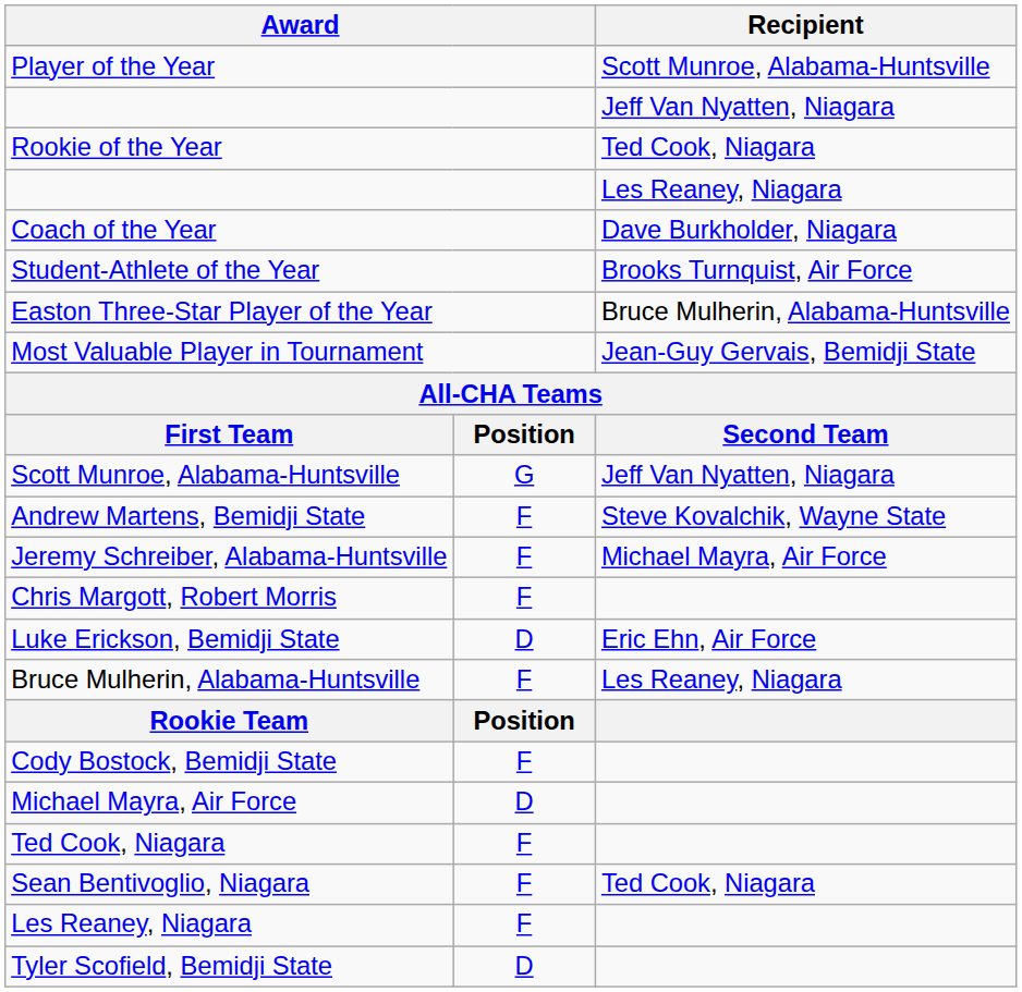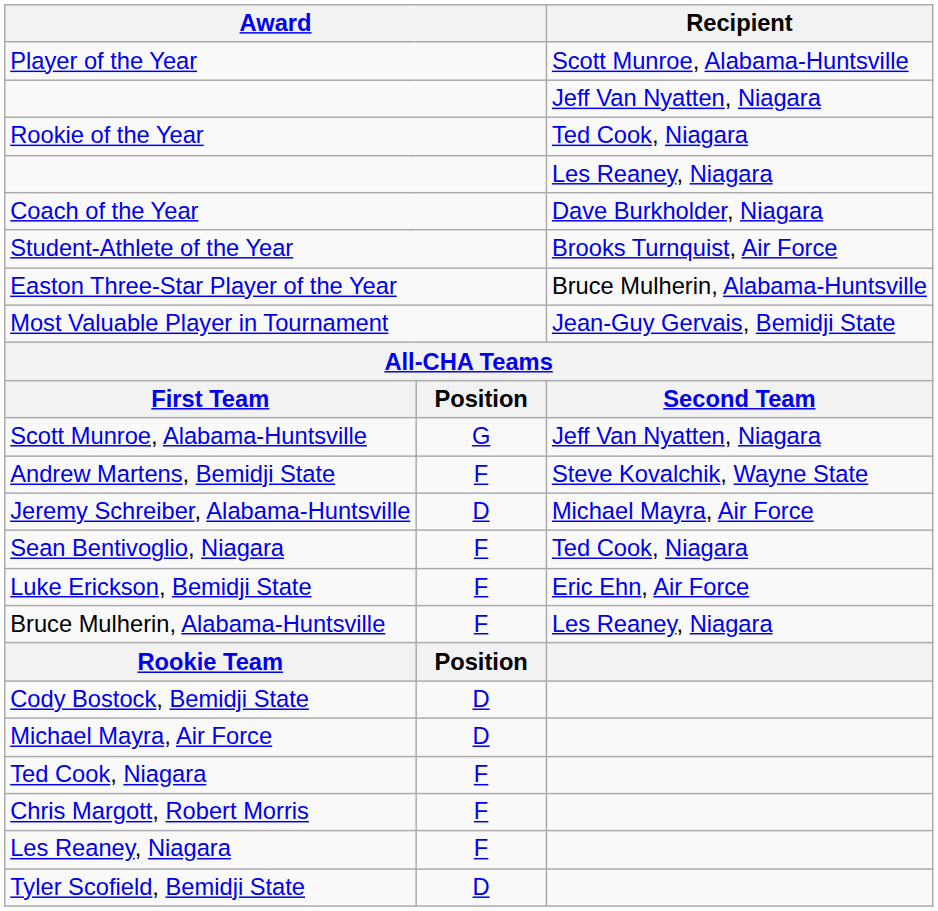 <table class="wikitable">
 <tr>
 <th colspan=2><a href='#'>Award</a></th>
 <th>Recipient</th>
 </tr>
 <tr>
 <td colspan=2><a href='#'>Player of the Year</a></td>
 <td><a href='#'>Scott Munroe</a>, <a href='#'>Alabama-Huntsville</a></td>
 </tr>
 <tr>
 <td colspan=2></td>
 <td><a href='#'>Jeff Van Nyatten</a>, <a href='#'>Niagara</a></td>
 </tr>
 <tr>
 <td colspan=2><a href='#'>Rookie of the Year</a></td>
 <td><a href='#'>Ted Cook</a>, <a href='#'>Niagara</a></td>
 </tr>
 <tr>
 <td colspan=2></td>
 <td><a href='#'>Les Reaney</a>, <a href='#'>Niagara</a></td>
 </tr>
 <tr>
 <td colspan=2><a href='#'>Coach of the Year</a></td>
 <td><a href='#'>Dave Burkholder</a>, <a href='#'>Niagara</a></td>
 </tr>
 <tr>
 <td colspan=2><a href='#'>Student-Athlete of the Year</a></td>
 <td><a href='#'>Brooks Turnquist</a>, <a href='#'>Air Force</a></td>
 </tr>
 <tr>
 <td colspan=2><a href='#'>Easton Three-Star Player of the Year</a></td>
 <td>Bruce Mulherin, <a href='#'>Alabama-Huntsville</a></td>
 </tr>
 <tr>
 <td colspan=2><a href='#'>Most Valuable Player in Tournament</a></td>
 <td><a href='#'>Jean-Guy Gervais</a>, <a href='#'>Bemidji State</a></td>
 </tr>
 <tr>
 <th colspan=3><a href='#'>All-CHA Teams</a></th>
 </tr>
 <tr>
 <th><a href='#'>First Team</a></th>
 <th>  Position  </th>
 <th><a href='#'>Second Team</a></th>
 </tr>
 <tr>
 <td><a href='#'>Scott Munroe</a>, <a href='#'>Alabama-Huntsville</a></td>
 <td align=center><a href='#'>G</a></td>
 <td><a href='#'>Jeff Van Nyatten</a>, <a href='#'>Niagara</a></td>
 </tr>
 <tr>
 <td><a href='#'>Andrew Martens</a>, <a href='#'>Bemidji State</a></td>
 <td align=center><a href='#'>F</a></td>
 <td><a href='#'>Steve Kovalchik</a>, <a href='#'>Wayne State</a></td>
 </tr>
 <tr>
 <td><a href='#'>Jeremy Schreiber</a>, <a href='#'>Alabama-Huntsville</a></td>
-<td align=center><a href='#'>F</a></td>
+<td align=center><a href='#'>D</a></td>
 <td><a href='#'>Michael Mayra</a>, <a href='#'>Air Force</a></td>
 </tr>
 <tr>
-<td><a href='#'>Chris Margott</a>, <a href='#'>Robert Morris</a></td>
+<td><a href='#'>Sean Bentivoglio</a>, <a href='#'>Niagara</a></td>
 <td align=center><a href='#'>F</a></td>
-<td></td>
+<td><a href='#'>Ted Cook</a>, <a href='#'>Niagara</a></td>
 </tr>
 <tr>
 <td><a href='#'>Luke Erickson</a>, <a href='#'>Bemidji State</a></td>
-<td align=center><a href='#'>D</a></td>
+<td align=center><a href='#'>F</a></td>
 <td><a href='#'>Eric Ehn</a>, <a href='#'>Air Force</a></td>
 </tr>
 <tr>
 <td>Bruce Mulherin, <a href='#'>Alabama-Huntsville</a></td>
 <td align=center><a href='#'>F</a></td>
 <td><a href='#'>Les Reaney</a>, <a href='#'>Niagara</a></td>
 </tr>
 <tr>
 <th><a href='#'>Rookie Team</a></th>
 <th>  Position  </th>
 <th></th>
 </tr>
 <tr>
 <td><a href='#'>Cody Bostock</a>, <a href='#'>Bemidji State</a></td>
-<td align=center><a href='#'>F</a></td>
+<td align=center><a href='#'>D</a></td>
 <td></td>
 </tr>
 <tr>
 <td><a href='#'>Michael Mayra</a>, <a href='#'>Air Force</a></td>
 <td align=center><a href='#'>D</a></td>
 <td></td>
 </tr>
 <tr>
 <td><a href='#'>Ted Cook</a>, <a href='#'>Niagara</a></td>
 <td align=center><a href='#'>F</a></td>
 <td></td>
 </tr>
 <tr>
-<td><a href='#'>Sean Bentivoglio</a>, <a href='#'>Niagara</a></td>
+<td><a href='#'>Chris Margott</a>, <a href='#'>Robert Morris</a></td>
 <td align=center><a href='#'>F</a></td>
-<td><a href='#'>Ted Cook</a>, <a href='#'>Niagara</a></td>
+<td></td>
 </tr>
 <tr>
 <td><a href='#'>Les Reaney</a>, <a href='#'>Niagara</a></td>
 <td align=center><a href='#'>F</a></td>
 <td></td>
 </tr>
 <tr>
 <td><a href='#'>Tyler Scofield</a>, <a href='#'>Bemidji State</a></td>
 <td align=center><a href='#'>D</a></td>
 <td></td>
 </tr>
 </table>
